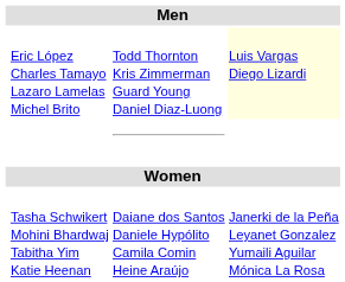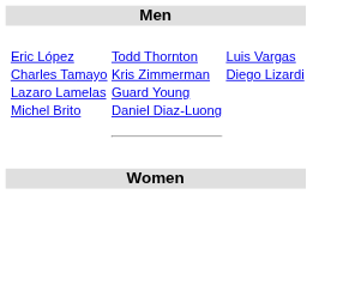 <table>
 <tr style="background:#dfdfdf;">
 <td colspan="4" style="text-align:center;"><strong>Men</strong></td>
 </tr>
 <tr>
 <th scope=row style="text-align:left"></th>
 <td><br><small><a href='#'>Eric López</a><br><a href='#'>Charles Tamayo</a><br><a href='#'>Lazaro Lamelas</a><br><a href='#'>Michel Brito</a></small></td>
 <td><br><small><a href='#'>Todd Thornton</a><br><a href='#'>Kris Zimmerman</a><br><a href='#'>Guard Young</a><br><a href='#'>Daniel Diaz-Luong</a></small></td>
-<td style="background: lightyellow;"><br><small><a href='#'>Luis Vargas</a><br><a href='#'>Diego Lizardi</a><br><br><br></small></td>
+<td><br><small><a href='#'>Luis Vargas</a><br><a href='#'>Diego Lizardi</a><br><br><br></small></td>
 </tr>
 <tr>
 <th scope=row style="text-align:left"></th>
 <td></td>
 <td></td>
 <td></td>
 </tr>
 <tr>
 <th scope=row style="text-align:left"></th>
 <td></td>
 <td><hr></td>
 <td></td>
 </tr>
 <tr>
 <th scope=row style="text-align:left"></th>
 <td></td>
 <td></td>
 <td></td>
 </tr>
 <tr>
 <th scope=row style="text-align:left"></th>
 <td></td>
 <td></td>
 <td></td>
 </tr>
 <tr>
 <th scope=row style="text-align:left"></th>
 <td></td>
 <td></td>
 <td></td>
 </tr>
 <tr>
 <th scope=row style="text-align:left"></th>
 <td></td>
 <td></td>
 <td></td>
 </tr>
 <tr>
 <th scope=row style="text-align:left"></th>
 <td></td>
 <td></td>
 <td></td>
 </tr>
 <tr style="background:#dfdfdf;">
 <td colspan="4" style="text-align:center;"><strong>Women</strong></td>
 </tr>
 <tr>
 <th scope=row style="text-align:left"></th>
-<td><br><small><a href='#'>Tasha Schwikert</a><br><a href='#'>Mohini Bhardwaj</a><br><a href='#'>Tabitha Yim</a><br><a href='#'>Katie Heenan</a></small></td>
-<td><br><small><a href='#'>Daiane dos Santos</a><br><a href='#'>Daniele Hypólito</a><br><a href='#'>Camila Comin</a><br><a href='#'>Heine Araújo</a></small></td>
-<td><br><small><a href='#'>Janerki de la Peña</a><br><a href='#'>Leyanet Gonzalez</a><br><a href='#'>Yumaili Aguilar</a><br><a href='#'>Mónica La Rosa</a></small></td>
-</tr>
-<tr>
-<th scope=row style="text-align:left"></th>
 <td></td>
 <td></td>
 <td></td>
 </tr>
 <tr>
 <th scope=row style="text-align:left"></th>
 <td></td>
 <td></td>
 <td></td>
 </tr>
 <tr>
 <th scope=row style="text-align:left"></th>
 <td></td>
 <td></td>
 <td></td>
 </tr>
 <tr>
 <th scope=row style="text-align:left"></th>
 <td></td>
 <td></td>
 <td></td>
 </tr>
 <tr>
 <th scope=row style="text-align:left"></th>
 <td></td>
 <td></td>
 <td></td>
 </tr>
 </table>
